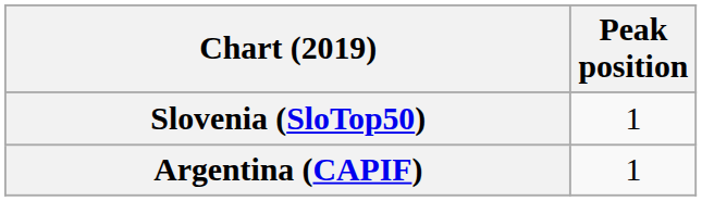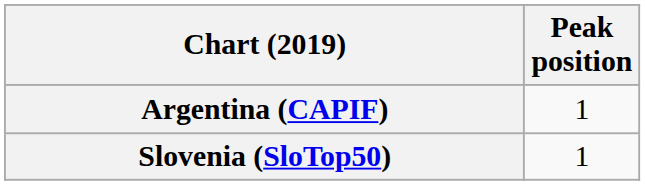 <table class="wikitable sortable plainrowheaders" style="text-align:center">
 <tr>
 <th scope="col" style="width:17em;">Chart (2019)</th>
 <th scope="col">Peak<br>position</th>
 </tr>
 <tr>
+<th scope="row">Argentina (<a href='#'>CAPIF</a>)</th>
+<td>1</td>
+</tr>
+<tr>
 <th scope="row">Slovenia (<a href='#'>SloTop50</a>)</th>
 <td>1</td>
 </tr>
-<tr>
-<th scope="row">Argentina (<a href='#'>CAPIF</a>)</th>
-<td>1</td>
-</tr>
 </table>
